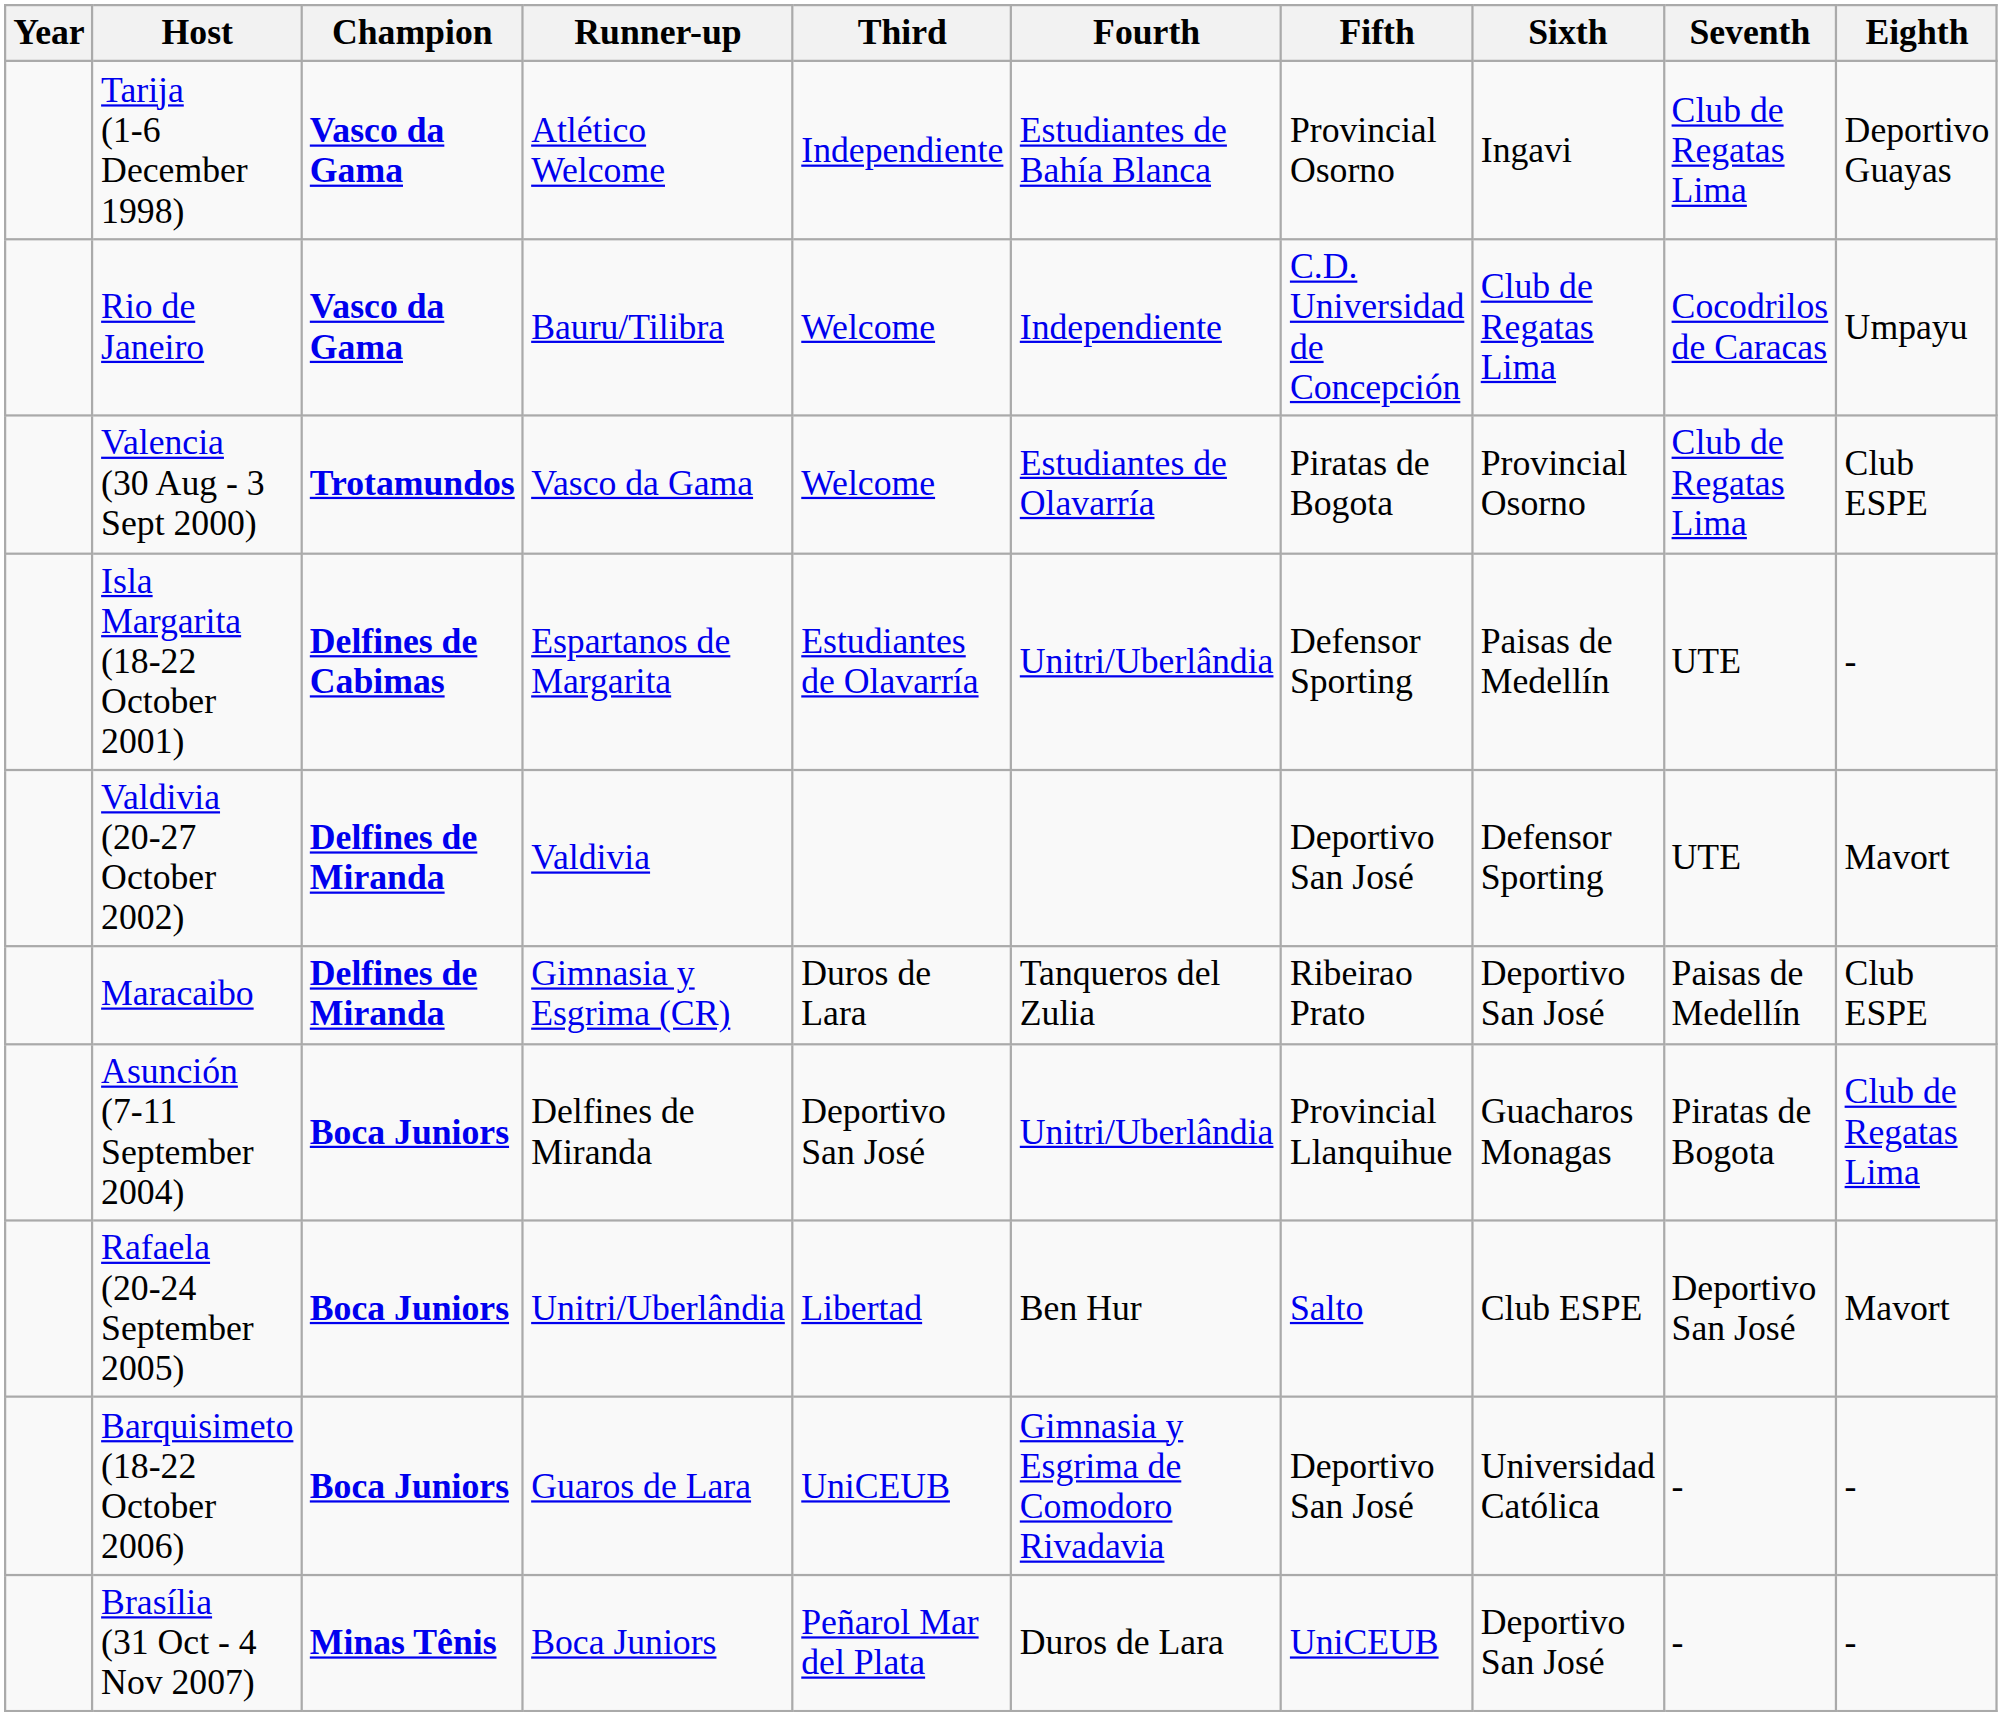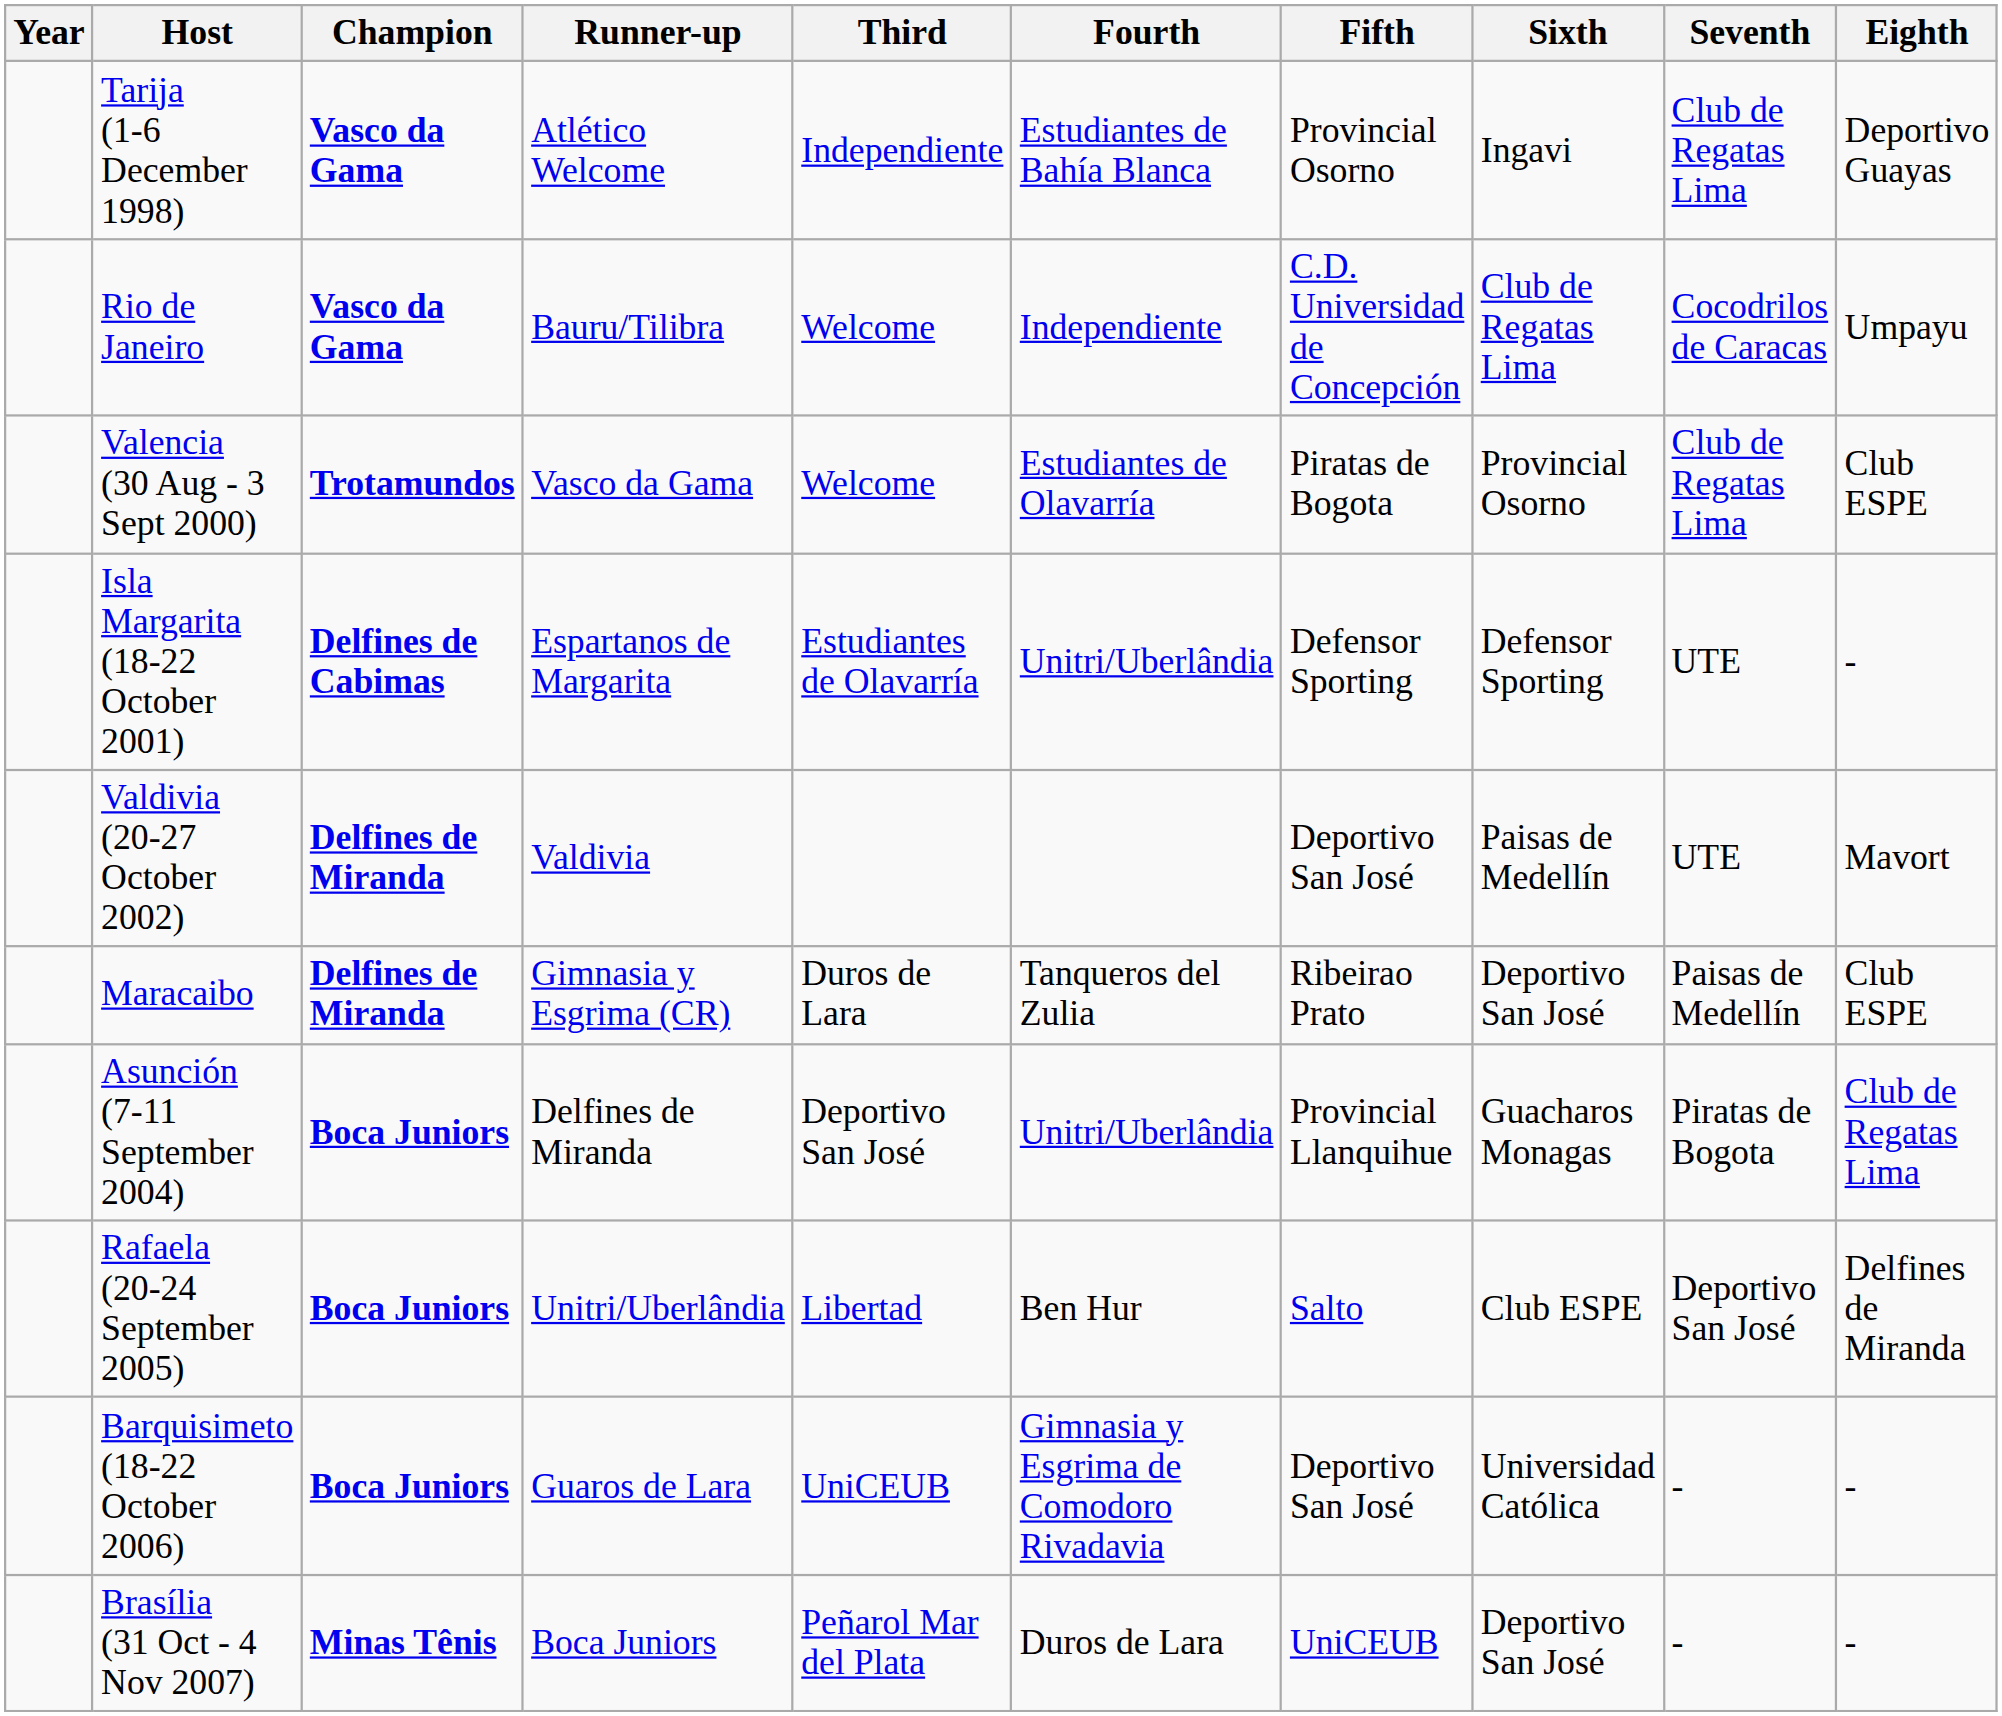 <table class="wikitable sortable" style="text-align:left" width="800">
 <tr>
 <th width=50px>Year</th>
 <th width=250px>Host</th>
 <th width=250px>Champion</th>
 <th width=250px>Runner-up</th>
 <th width=250px>Third</th>
 <th width=250px>Fourth</th>
 <th width=250px>Fifth</th>
 <th width=250px>Sixth</th>
 <th width=250px>Seventh</th>
 <th width=250px>Eighth</th>
 </tr>
 <tr>
 <td></td>
 <td> <a href='#'>Tarija</a><br>(1-6 December 1998)</td>
 <td> <strong><a href='#'>Vasco da Gama</a></strong> </td>
 <td> <a href='#'>Atlético Welcome</a></td>
 <td> <a href='#'>Independiente</a></td>
 <td> <a href='#'>Estudiantes de Bahía Blanca</a></td>
 <td> Provincial Osorno</td>
 <td> Ingavi</td>
 <td> <a href='#'>Club de Regatas Lima</a></td>
 <td> Deportivo Guayas</td>
 </tr>
 <tr>
 <td></td>
 <td> <a href='#'>Rio de Janeiro</a></td>
 <td> <strong><a href='#'>Vasco da Gama</a></strong> </td>
 <td> <a href='#'>Bauru/Tilibra</a></td>
 <td> <a href='#'>Welcome</a></td>
 <td> <a href='#'>Independiente</a></td>
 <td> <a href='#'>C.D. Universidad de Concepción</a></td>
 <td> <a href='#'>Club de Regatas Lima</a></td>
 <td> <a href='#'>Cocodrilos de Caracas</a></td>
 <td> Umpayu</td>
 </tr>
 <tr>
 <td></td>
 <td> <a href='#'>Valencia</a><br>(30 Aug - 3 Sept 2000)</td>
 <td> <strong><a href='#'>Trotamundos</a></strong> </td>
 <td> <a href='#'>Vasco da Gama</a></td>
 <td> <a href='#'>Welcome</a></td>
 <td> <a href='#'>Estudiantes de Olavarría</a></td>
 <td> Piratas de Bogota</td>
 <td> Provincial Osorno</td>
 <td> <a href='#'>Club de Regatas Lima</a></td>
 <td> Club ESPE</td>
 </tr>
 <tr>
 <td></td>
 <td> <a href='#'>Isla Margarita</a><br>(18-22 October 2001)</td>
 <td> <strong><a href='#'>Delfines de Cabimas</a></strong> </td>
 <td> <a href='#'>Espartanos de Margarita</a></td>
 <td> <a href='#'>Estudiantes de Olavarría</a></td>
 <td> <a href='#'>Unitri/Uberlândia</a></td>
 <td> Defensor Sporting</td>
-<td> Paisas de Medellín</td>
+<td> Defensor Sporting</td>
 <td> UTE</td>
 <td>-</td>
 </tr>
 <tr>
 <td></td>
 <td> <a href='#'>Valdivia</a> <br>(20-27 October 2002)</td>
 <td> <strong><a href='#'>Delfines de Miranda</a></strong></td>
 <td> <a href='#'>Valdivia</a></td>
 <td></td>
 <td></td>
 <td> Deportivo San José </td>
-<td> Defensor Sporting</td>
+<td> Paisas de Medellín</td>
 <td> UTE</td>
 <td> Mavort</td>
 </tr>
 <tr>
 <td></td>
 <td> <a href='#'>Maracaibo</a></td>
 <td> <strong><a href='#'>Delfines de Miranda</a></strong></td>
 <td> <a href='#'>Gimnasia y Esgrima (CR)</a></td>
 <td> Duros de Lara</td>
 <td> Tanqueros del Zulia</td>
 <td> Ribeirao Prato</td>
 <td> Deportivo San José</td>
 <td> Paisas de Medellín</td>
 <td> Club ESPE</td>
 </tr>
 <tr>
 <td></td>
 <td> <a href='#'>Asunción</a><br>(7-11 September 2004)</td>
 <td> <strong><a href='#'>Boca Juniors</a></strong> </td>
 <td> Delfines de Miranda</td>
 <td> Deportivo San José</td>
 <td> <a href='#'>Unitri/Uberlândia</a></td>
 <td> Provincial Llanquihue</td>
 <td> Guacharos Monagas</td>
 <td> Piratas de Bogota</td>
 <td> <a href='#'>Club de Regatas Lima</a></td>
 </tr>
 <tr>
 <td></td>
 <td> <a href='#'>Rafaela</a><br>(20-24 September 2005)</td>
 <td> <strong><a href='#'>Boca Juniors</a></strong></td>
 <td> <a href='#'>Unitri/Uberlândia</a></td>
 <td> <a href='#'>Libertad</a></td>
 <td> Ben Hur</td>
 <td> <a href='#'>Salto</a></td>
 <td> Club ESPE</td>
 <td> Deportivo San José</td>
-<td> Mavort</td>
+<td> Delfines de Miranda</td>
 </tr>
 <tr>
 <td></td>
 <td> <a href='#'>Barquisimeto</a><br>(18-22 October 2006)</td>
 <td> <strong><a href='#'>Boca Juniors</a></strong></td>
 <td> <a href='#'>Guaros de Lara</a></td>
 <td> <a href='#'>UniCEUB</a></td>
 <td> <a href='#'>Gimnasia y Esgrima de Comodoro Rivadavia</a></td>
 <td> Deportivo San José</td>
 <td> Universidad Católica</td>
 <td>-</td>
 <td>-</td>
 </tr>
 <tr>
 <td></td>
 <td> <a href='#'>Brasília</a><br>(31 Oct - 4 Nov 2007)</td>
 <td> <strong><a href='#'>Minas Tênis</a></strong></td>
 <td> <a href='#'>Boca Juniors</a></td>
 <td> <a href='#'>Peñarol Mar del Plata</a></td>
 <td> Duros de Lara</td>
 <td> <a href='#'>UniCEUB</a></td>
 <td> Deportivo San José</td>
 <td>-</td>
 <td>-</td>
 </tr>
 </table>
